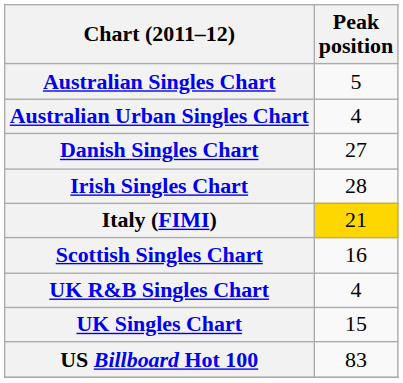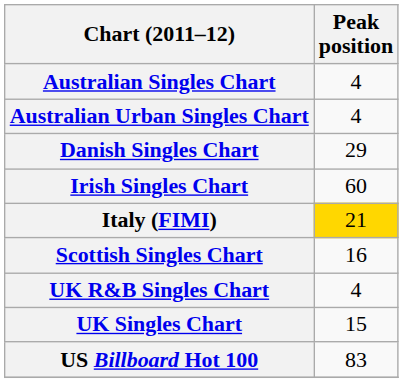 <table class="wikitable sortable plainrowheaders">
 <tr>
 <th scope="col">Chart (2011–12)</th>
 <th scope="col">Peak<br>position</th>
 </tr>
 <tr>
 <th scope="row"><a href='#'>Australian Singles Chart</a></th>
-<td style="text-align:center;">5</td>
+<td style="text-align:center;">4</td>
 </tr>
 <tr>
 <th scope="row"><a href='#'>Australian Urban Singles Chart</a></th>
 <td style="text-align:center;">4</td>
 </tr>
 <tr>
 <th scope="row"><a href='#'>Danish Singles Chart</a></th>
-<td style="text-align:center;">27</td>
+<td style="text-align:center;">29</td>
 </tr>
 <tr>
 <th scope="row"><a href='#'>Irish Singles Chart</a></th>
-<td style="text-align:center;">28</td>
+<td style="text-align:center;">60</td>
 </tr>
 <tr>
 <th scope="row">Italy (<a href='#'>FIMI</a>)</th>
 <td style="background: gold; text-align:center;">21</td>
 </tr>
 <tr>
 <th scope="row"><a href='#'>Scottish Singles Chart</a></th>
 <td style="text-align:center;">16</td>
 </tr>
 <tr>
 <th scope="row"><a href='#'>UK R&B Singles Chart</a></th>
 <td style="text-align:center;">4</td>
 </tr>
 <tr>
 <th scope="row"><a href='#'>UK Singles Chart</a></th>
 <td style="text-align:center;">15</td>
 </tr>
 <tr>
 <th scope="row">US <a href='#'><em>Billboard</em> Hot 100</a></th>
 <td style="text-align:center;">83</td>
 </tr>
 <tr>
 </tr>
 </table>
